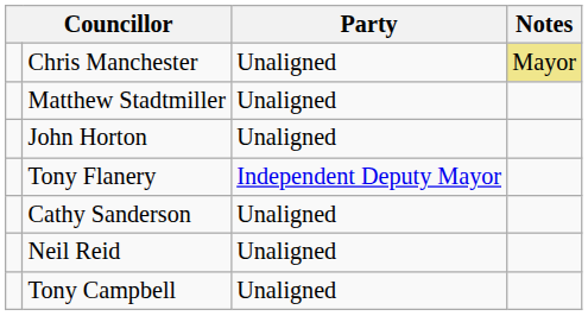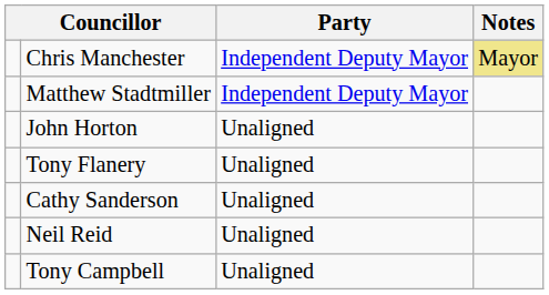 <table class="wikitable">
 <tr>
 <th colspan="2">Councillor</th>
 <th>Party</th>
 <th>Notes</th>
 </tr>
 <tr>
 <td> </td>
 <td>Chris Manchester</td>
-<td>Unaligned</td>
+<td><a href='#'>Independent Deputy Mayor</a></td>
 <td style="background: khaki;">Mayor</td>
 </tr>
 <tr>
 <td> </td>
 <td>Matthew Stadtmiller</td>
-<td>Unaligned</td>
+<td><a href='#'>Independent Deputy Mayor</a></td>
 <td></td>
 </tr>
 <tr>
 <td> </td>
 <td>John Horton</td>
 <td>Unaligned</td>
 <td></td>
 </tr>
 <tr>
 <td> </td>
 <td>Tony Flanery</td>
-<td><a href='#'>Independent Deputy Mayor</a></td>
+<td>Unaligned</td>
 <td></td>
 </tr>
 <tr>
 <td> </td>
 <td>Cathy Sanderson</td>
 <td>Unaligned</td>
 <td></td>
 </tr>
 <tr>
 <td> </td>
 <td>Neil Reid</td>
 <td>Unaligned</td>
 <td></td>
 </tr>
 <tr>
 <td> </td>
 <td>Tony Campbell</td>
 <td>Unaligned</td>
 <td></td>
 </tr>
 </table>
